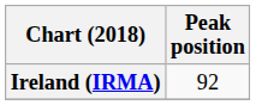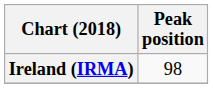 <table class="wikitable sortable plainrowheaders" style="text-align:center">
 <tr>
 <th scope="col">Chart (2018)</th>
 <th scope="col">Peak<br>position</th>
 </tr>
 <tr>
 <th scope="row">Ireland (<a href='#'>IRMA</a>)</th>
-<td>92</td>
+<td>98</td>
 </tr>
 <tr>
 </tr>
 <tr>
 </tr>
 <tr>
 </tr>
 </table>
